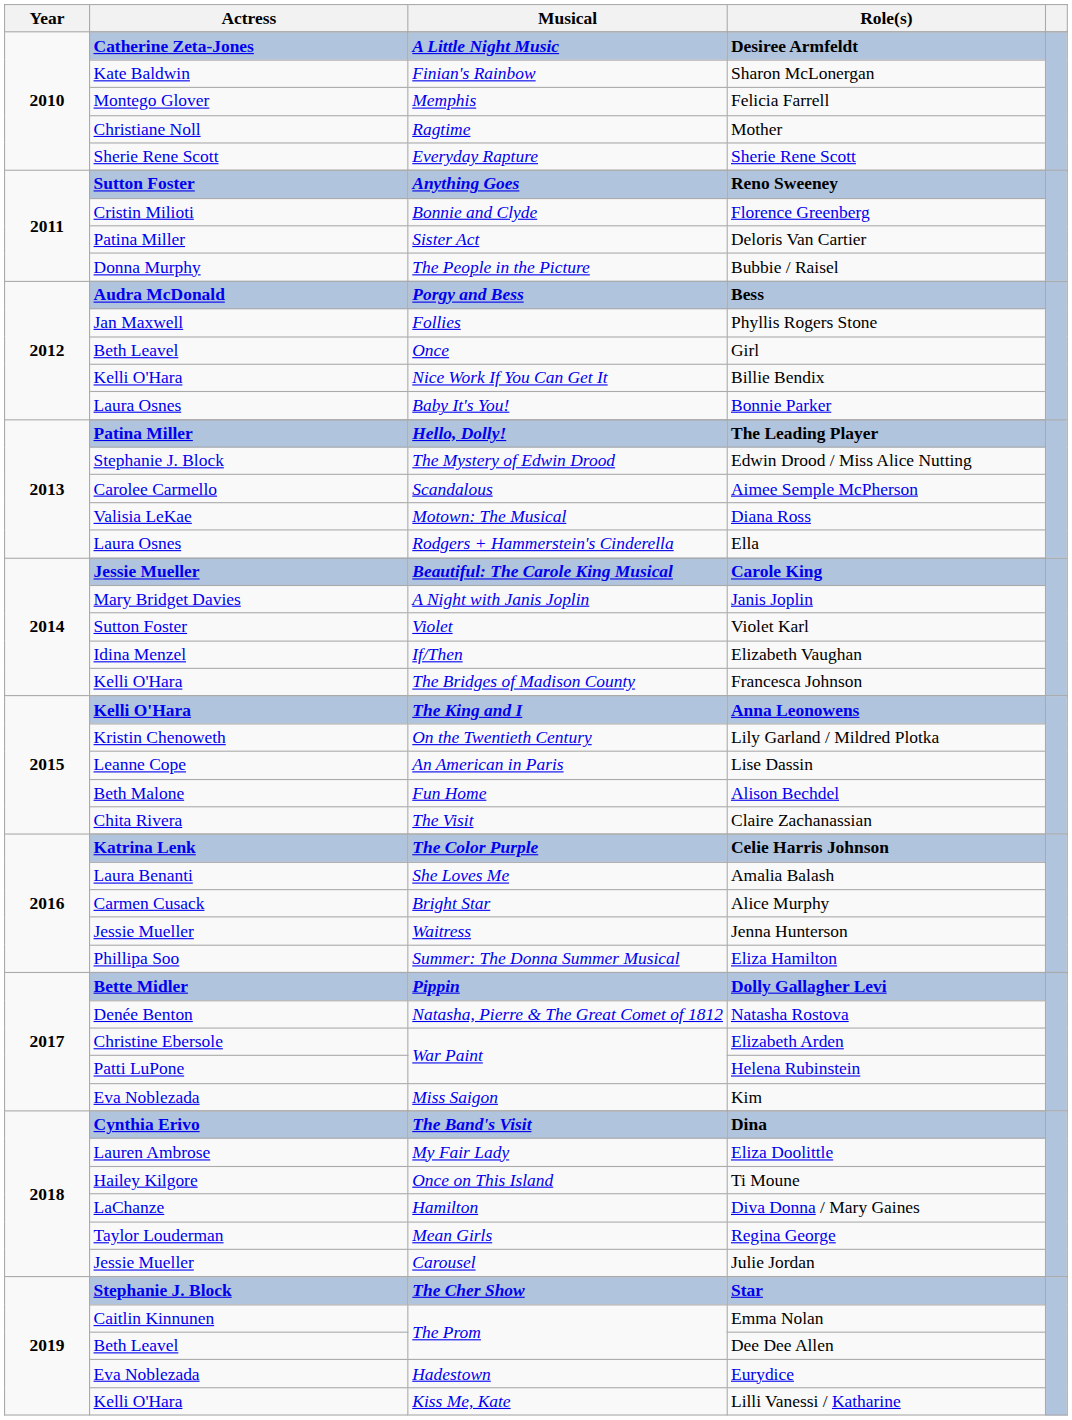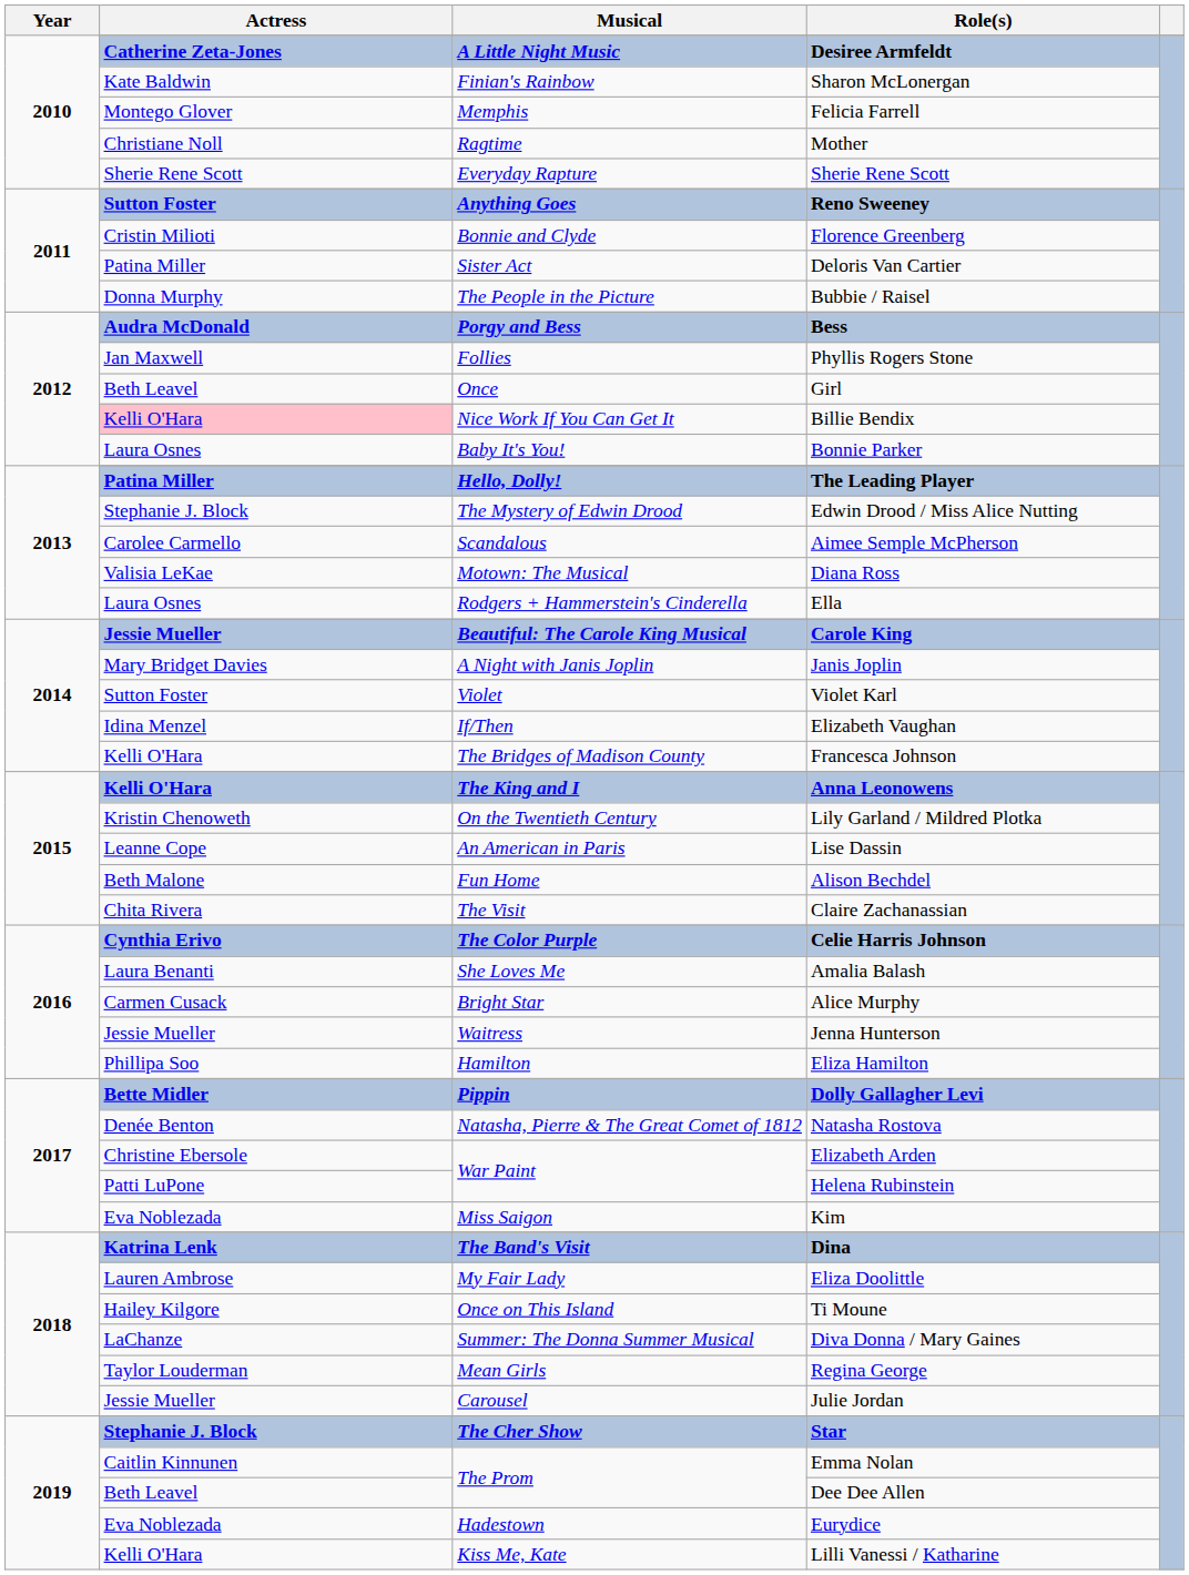 <table class="wikitable sortable">
 <tr>
 <th scope="col" style="width:8%;">Year</th>
 <th scope="col" style="width:30%;">Actress</th>
 <th scope="col" style="width:30%;">Musical</th>
 <th scope="col" style="width:30%;">Role(s)</th>
 <th scope="col" style="width:2%;" class="unsortable"></th>
 </tr>
 <tr>
 <td rowspan="6" align="center"><strong>2010</strong> <br> </td>
 </tr>
 <tr style="background:#B0C4DE">
 <td><strong><a href='#'>Catherine Zeta-Jones</a></strong></td>
 <td><strong><em><a href='#'>A Little Night Music</a></em></strong></td>
 <td><strong>Desiree Armfeldt</strong></td>
 <td rowspan="6" align="center"></td>
 </tr>
 <tr>
 <td><a href='#'>Kate Baldwin</a></td>
 <td><em><a href='#'>Finian's Rainbow</a></em></td>
 <td>Sharon McLonergan</td>
 </tr>
 <tr>
 <td><a href='#'>Montego Glover</a></td>
 <td><em><a href='#'>Memphis</a></em></td>
 <td>Felicia Farrell</td>
 </tr>
 <tr>
 <td><a href='#'>Christiane Noll</a></td>
 <td><em><a href='#'>Ragtime</a></em></td>
 <td>Mother</td>
 </tr>
 <tr>
 <td><a href='#'>Sherie Rene Scott</a></td>
 <td><em><a href='#'>Everyday Rapture</a></em></td>
 <td><a href='#'>Sherie Rene Scott</a></td>
 </tr>
 <tr>
 <td rowspan="5" align="center"><strong>2011</strong> <br> </td>
 </tr>
 <tr style="background:#B0C4DE">
 <td><strong><a href='#'>Sutton Foster</a></strong></td>
 <td><strong><em><a href='#'>Anything Goes</a></em></strong></td>
 <td><strong>Reno Sweeney</strong></td>
 <td rowspan="5" align="center"></td>
 </tr>
 <tr>
 <td><a href='#'>Cristin Milioti</a></td>
 <td><em><a href='#'>Bonnie and Clyde</a></em></td>
 <td><a href='#'>Florence Greenberg</a></td>
 </tr>
 <tr>
 <td><a href='#'>Patina Miller</a></td>
 <td><em><a href='#'>Sister Act</a></em></td>
 <td>Deloris Van Cartier</td>
 </tr>
 <tr>
 <td><a href='#'>Donna Murphy</a></td>
 <td><em><a href='#'>The People in the Picture</a></em></td>
 <td>Bubbie / Raisel</td>
 </tr>
 <tr>
 <td rowspan="6" align="center"><strong>2012</strong> <br> </td>
 </tr>
 <tr style="background:#B0C4DE">
 <td><strong><a href='#'>Audra McDonald</a></strong></td>
 <td><strong><em><a href='#'>Porgy and Bess</a></em></strong></td>
 <td><strong>Bess</strong></td>
 <td rowspan="6" align="center"></td>
 </tr>
 <tr>
 <td><a href='#'>Jan Maxwell</a></td>
 <td><em><a href='#'>Follies</a></em></td>
 <td>Phyllis Rogers Stone</td>
 </tr>
 <tr>
 <td><a href='#'>Beth Leavel</a></td>
 <td><em><a href='#'>Once</a></em></td>
 <td>Girl</td>
 </tr>
 <tr>
-<td><a href='#'>Kelli O'Hara</a></td>
+<td style="background: pink;"><a href='#'>Kelli O'Hara</a></td>
 <td><em><a href='#'>Nice Work If You Can Get It</a></em></td>
 <td>Billie Bendix</td>
 </tr>
 <tr>
 <td><a href='#'>Laura Osnes</a></td>
 <td><em><a href='#'>Baby It's You!</a></em></td>
 <td><a href='#'>Bonnie Parker</a></td>
 </tr>
 <tr>
 <td rowspan="6" align="center"><strong>2013</strong> <br> </td>
 </tr>
 <tr style="background:#B0C4DE">
 <td><strong><a href='#'>Patina Miller</a></strong></td>
 <td><strong><em><a href='#'>Hello, Dolly!</a></em></strong></td>
 <td><strong>The Leading Player</strong></td>
 <td rowspan="6" align="center"></td>
 </tr>
 <tr>
 <td><a href='#'>Stephanie J. Block</a></td>
 <td><em><a href='#'>The Mystery of Edwin Drood</a></em></td>
 <td>Edwin Drood / Miss Alice Nutting</td>
 </tr>
 <tr>
 <td><a href='#'>Carolee Carmello</a></td>
 <td><em><a href='#'>Scandalous</a></em></td>
 <td><a href='#'>Aimee Semple McPherson</a></td>
 </tr>
 <tr>
 <td><a href='#'>Valisia LeKae</a></td>
 <td><em><a href='#'>Motown: The Musical</a></em></td>
 <td><a href='#'>Diana Ross</a></td>
 </tr>
 <tr>
 <td><a href='#'>Laura Osnes</a></td>
 <td><em><a href='#'>Rodgers + Hammerstein's Cinderella</a></em></td>
 <td>Ella</td>
 </tr>
 <tr>
 <td rowspan="6" align="center"><strong>2014</strong> <br> </td>
 </tr>
 <tr style="background:#B0C4DE">
 <td><strong><a href='#'>Jessie Mueller</a></strong></td>
 <td><strong><em><a href='#'>Beautiful: The Carole King Musical</a></em></strong></td>
 <td><strong><a href='#'>Carole King</a></strong></td>
 <td rowspan="6" align="center"></td>
 </tr>
 <tr>
 <td><a href='#'>Mary Bridget Davies</a></td>
 <td><em><a href='#'>A Night with Janis Joplin</a></em></td>
 <td><a href='#'>Janis Joplin</a></td>
 </tr>
 <tr>
 <td><a href='#'>Sutton Foster</a></td>
 <td><em><a href='#'>Violet</a></em></td>
 <td>Violet Karl</td>
 </tr>
 <tr>
 <td><a href='#'>Idina Menzel</a></td>
 <td><em><a href='#'>If/Then</a></em></td>
 <td>Elizabeth Vaughan</td>
 </tr>
 <tr>
 <td><a href='#'>Kelli O'Hara</a></td>
 <td><em><a href='#'>The Bridges of Madison County</a></em></td>
 <td>Francesca Johnson</td>
 </tr>
 <tr>
 <td rowspan="6" align="center"><strong>2015</strong> <br> </td>
 </tr>
 <tr style="background:#B0C4DE">
 <td><strong><a href='#'>Kelli O'Hara</a></strong></td>
 <td><strong><em><a href='#'>The King and I</a></em></strong></td>
 <td><strong><a href='#'>Anna Leonowens</a></strong></td>
 <td rowspan="6" align="center"></td>
 </tr>
 <tr>
 <td><a href='#'>Kristin Chenoweth</a></td>
 <td><em><a href='#'>On the Twentieth Century</a></em></td>
 <td>Lily Garland / Mildred Plotka</td>
 </tr>
 <tr>
 <td><a href='#'>Leanne Cope</a></td>
 <td><em><a href='#'>An American in Paris</a></em></td>
 <td>Lise Dassin</td>
 </tr>
 <tr>
 <td><a href='#'>Beth Malone</a></td>
 <td><em><a href='#'>Fun Home</a></em></td>
 <td><a href='#'>Alison Bechdel</a></td>
 </tr>
 <tr>
 <td><a href='#'>Chita Rivera</a></td>
 <td><em><a href='#'>The Visit</a></em></td>
 <td>Claire Zachanassian</td>
 </tr>
 <tr>
 <td rowspan="6" align="center"><strong>2016</strong> <br> </td>
 </tr>
 <tr style="background:#B0C4DE">
-<td><strong><a href='#'>Katrina Lenk</a></strong></td>
+<td><strong><a href='#'>Cynthia Erivo</a></strong></td>
 <td><strong><em><a href='#'>The Color Purple</a></em></strong></td>
 <td><strong>Celie Harris Johnson</strong></td>
 <td rowspan="6" align="center"></td>
 </tr>
 <tr>
 <td><a href='#'>Laura Benanti</a></td>
 <td><em><a href='#'>She Loves Me</a></em></td>
 <td>Amalia Balash</td>
 </tr>
 <tr>
 <td><a href='#'>Carmen Cusack</a></td>
 <td><em><a href='#'>Bright Star</a></em></td>
 <td>Alice Murphy</td>
 </tr>
 <tr>
 <td><a href='#'>Jessie Mueller</a></td>
 <td><em><a href='#'>Waitress</a></em></td>
 <td>Jenna Hunterson</td>
 </tr>
 <tr>
 <td><a href='#'>Phillipa Soo</a></td>
-<td><em><a href='#'>Summer: The Donna Summer Musical</a></em></td>
+<td><em><a href='#'>Hamilton</a></em></td>
 <td><a href='#'>Eliza Hamilton</a></td>
 </tr>
 <tr>
 <td rowspan="6" align="center"><strong>2017</strong> <br> </td>
 </tr>
 <tr style="background:#B0C4DE">
 <td><strong><a href='#'>Bette Midler</a></strong></td>
 <td><strong><em><a href='#'>Pippin</a></em></strong></td>
 <td><strong><a href='#'>Dolly Gallagher Levi</a></strong></td>
 <td rowspan="6" align="center"></td>
 </tr>
 <tr>
 <td><a href='#'>Denée Benton</a></td>
 <td><em><a href='#'>Natasha, Pierre & The Great Comet of 1812</a></em></td>
 <td><a href='#'>Natasha Rostova</a></td>
 </tr>
 <tr>
 <td><a href='#'>Christine Ebersole</a></td>
 <td rowspan="2"><em><a href='#'>War Paint</a></em></td>
 <td><a href='#'>Elizabeth Arden</a></td>
 </tr>
 <tr>
 <td><a href='#'>Patti LuPone</a></td>
 <td><a href='#'>Helena Rubinstein</a></td>
 </tr>
 <tr>
 <td><a href='#'>Eva Noblezada</a></td>
 <td><em><a href='#'>Miss Saigon</a></em></td>
 <td>Kim</td>
 </tr>
 <tr>
 <td rowspan="7" align="center"><strong>2018</strong> <br> </td>
 </tr>
 <tr style="background:#B0C4DE">
-<td><strong><a href='#'>Cynthia Erivo</a></strong></td>
+<td><strong><a href='#'>Katrina Lenk</a></strong></td>
 <td><strong><em><a href='#'>The Band's Visit</a></em></strong></td>
 <td><strong>Dina</strong></td>
 <td rowspan="7" align="center"></td>
 </tr>
 <tr>
 <td><a href='#'>Lauren Ambrose</a></td>
 <td><em><a href='#'>My Fair Lady</a></em></td>
 <td><a href='#'>Eliza Doolittle</a></td>
 </tr>
 <tr>
 <td><a href='#'>Hailey Kilgore</a></td>
 <td><em><a href='#'>Once on This Island</a></em></td>
 <td>Ti Moune</td>
 </tr>
 <tr>
 <td><a href='#'>LaChanze</a></td>
-<td><em><a href='#'>Hamilton</a></em></td>
+<td><em><a href='#'>Summer: The Donna Summer Musical</a></em></td>
 <td><a href='#'>Diva Donna</a> / Mary Gaines</td>
 </tr>
 <tr>
 <td><a href='#'>Taylor Louderman</a></td>
 <td><em><a href='#'>Mean Girls</a></em></td>
 <td><a href='#'>Regina George</a></td>
 </tr>
 <tr>
 <td><a href='#'>Jessie Mueller</a></td>
 <td><em><a href='#'>Carousel</a></em></td>
 <td>Julie Jordan</td>
 </tr>
 <tr>
 <td rowspan="6" align="center"><strong>2019</strong> <br> </td>
 </tr>
 <tr style="background:#B0C4DE">
 <td><strong><a href='#'>Stephanie J. Block</a></strong></td>
 <td><strong><em><a href='#'>The Cher Show</a></em></strong></td>
 <td><strong><a href='#'>Star</a></strong></td>
 <td rowspan="6" align="center"></td>
 </tr>
 <tr>
 <td><a href='#'>Caitlin Kinnunen</a></td>
 <td rowspan="2"><em><a href='#'>The Prom</a></em></td>
 <td>Emma Nolan</td>
 </tr>
 <tr>
 <td><a href='#'>Beth Leavel</a></td>
 <td>Dee Dee Allen</td>
 </tr>
 <tr>
 <td><a href='#'>Eva Noblezada</a></td>
 <td><em><a href='#'>Hadestown</a></em></td>
 <td><a href='#'>Eurydice</a></td>
 </tr>
 <tr>
 <td><a href='#'>Kelli O'Hara</a></td>
 <td><em><a href='#'>Kiss Me, Kate</a></em></td>
 <td>Lilli Vanessi / <a href='#'>Katharine</a></td>
 </tr>
 </table>
